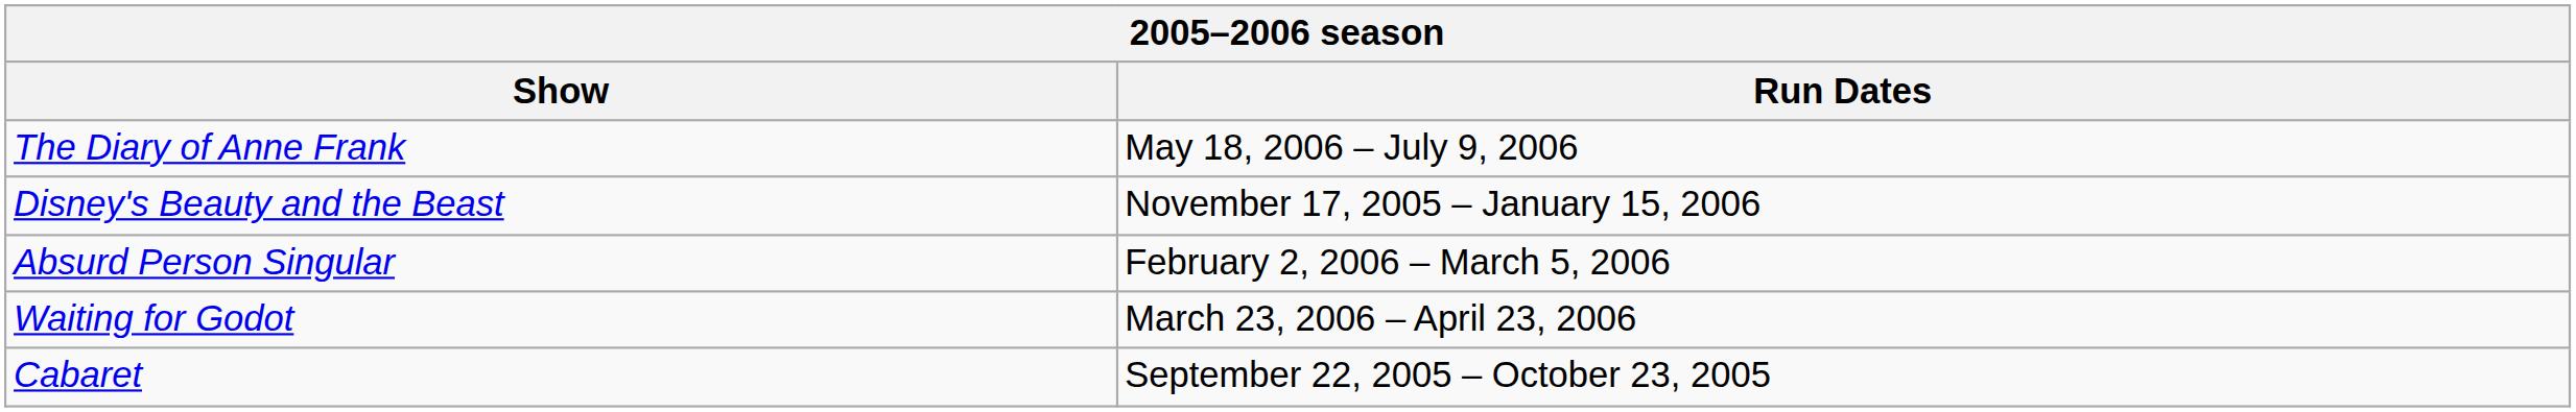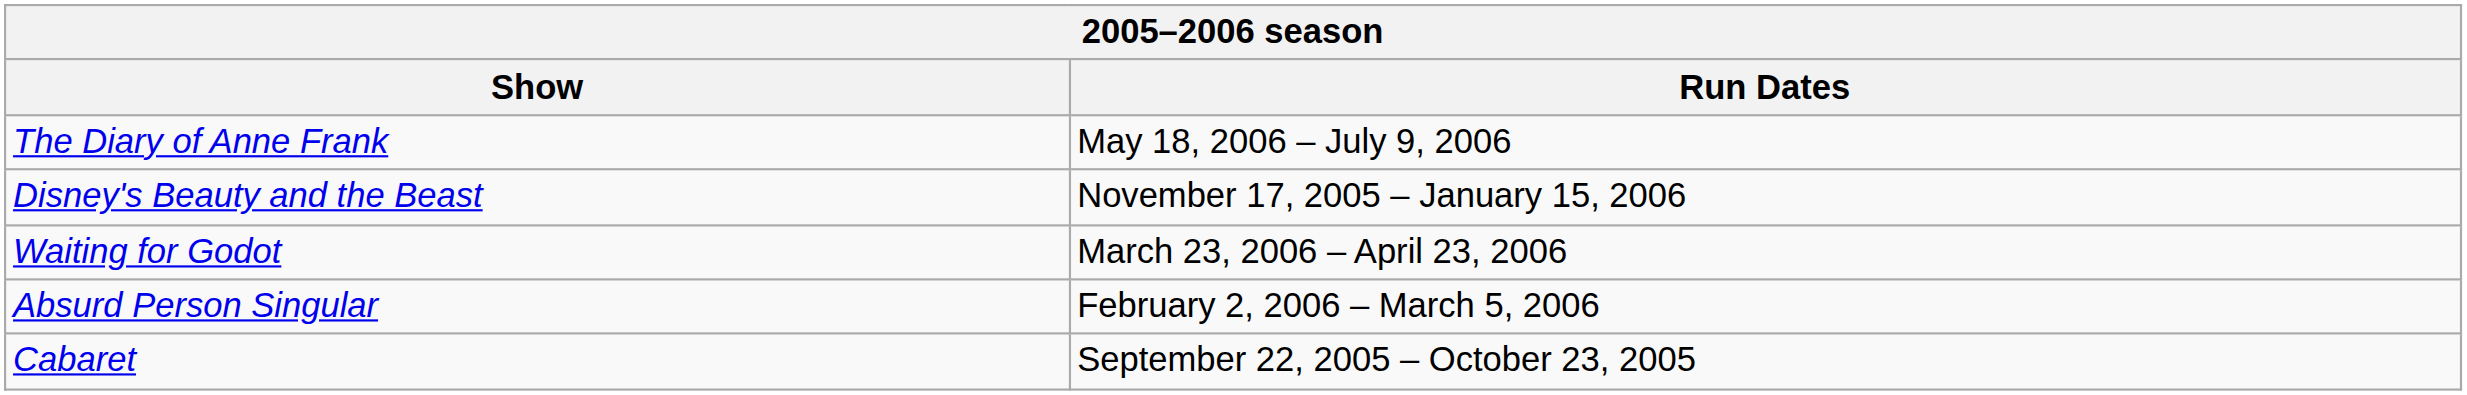 <table class="wikitable collapsible collapsed" width=90%>
 <tr>
 <th colspan=2>2005–2006 season</th>
 </tr>
 <tr>
 <th>Show</th>
 <th>Run Dates</th>
 </tr>
 <tr>
 <td><em><a href='#'>The Diary of Anne Frank</a></em></td>
 <td>May 18, 2006 – July 9, 2006</td>
 </tr>
 <tr>
 <td><em><a href='#'>Disney's Beauty and the Beast</a></em></td>
 <td>November 17, 2005 – January 15, 2006</td>
 </tr>
 <tr>
+<td><em><a href='#'>Waiting for Godot</a></em></td>
+<td>March 23, 2006 – April 23, 2006</td>
+</tr>
+<tr>
 <td><em><a href='#'>Absurd Person Singular</a></em></td>
 <td>February 2, 2006 – March 5, 2006</td>
-</tr>
-<tr>
-<td><em><a href='#'>Waiting for Godot</a></em></td>
-<td>March 23, 2006 – April 23, 2006</td>
 </tr>
 <tr>
 <td><em><a href='#'>Cabaret</a></em></td>
 <td>September 22, 2005 – October 23, 2005</td>
 </tr>
 </table>
